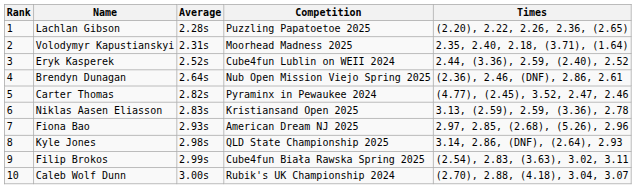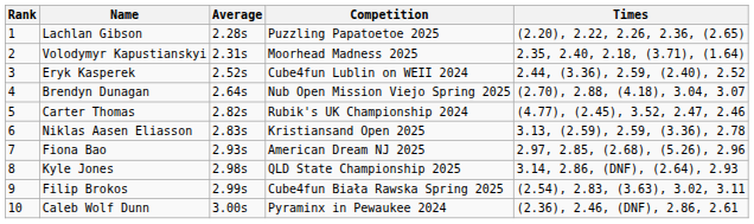 <table class="wikitable">
 <tr>
 <th>Rank</th>
 <th>Name</th>
 <th>Average</th>
 <th>Competition</th>
 <th>Times</th>
 </tr>
 <tr>
 <td>1</td>
 <td> Lachlan Gibson</td>
 <td>2.28s</td>
 <td> Puzzling Papatoetoe 2025</td>
 <td>(2.20), 2.22, 2.26, 2.36, (2.65)</td>
 </tr>
 <tr>
 <td>2</td>
 <td> Volodymyr Kapustianskyi</td>
 <td>2.31s</td>
 <td> Moorhead Madness 2025</td>
 <td>2.35, 2.40, 2.18, (3.71), (1.64)</td>
 </tr>
 <tr>
 <td>3</td>
 <td> Eryk Kasperek</td>
 <td>2.52s</td>
 <td> Cube4fun Lublin on WEII 2024</td>
 <td>2.44, (3.36), 2.59, (2.40), 2.52</td>
 </tr>
 <tr>
 <td>4</td>
 <td> Brendyn Dunagan</td>
 <td>2.64s</td>
 <td> Nub Open Mission Viejo Spring 2025</td>
-<td>(2.36), 2.46, (DNF), 2.86, 2.61</td>
+<td>(2.70), 2.88, (4.18), 3.04, 3.07</td>
 </tr>
 <tr>
 <td>5</td>
 <td> Carter Thomas</td>
 <td>2.82s</td>
-<td> Pyraminx in Pewaukee 2024</td>
+<td> Rubik's UK Championship 2024</td>
 <td>(4.77), (2.45), 3.52, 2.47, 2.46</td>
 </tr>
 <tr>
 <td>6</td>
 <td> Niklas Aasen Eliasson</td>
 <td>2.83s</td>
 <td> Kristiansand Open 2025</td>
 <td>3.13, (2.59), 2.59, (3.36), 2.78</td>
 </tr>
 <tr>
 <td>7</td>
 <td> Fiona Bao</td>
 <td>2.93s</td>
 <td> American Dream NJ 2025</td>
 <td>2.97, 2.85, (2.68), (5.26), 2.96</td>
 </tr>
 <tr>
 <td>8</td>
 <td> Kyle Jones</td>
 <td>2.98s</td>
 <td> QLD State Championship 2025</td>
 <td>3.14, 2.86, (DNF), (2.64), 2.93</td>
 </tr>
 <tr>
 <td>9</td>
 <td> Filip Brokos</td>
 <td>2.99s</td>
 <td> Cube4fun Biała Rawska Spring 2025</td>
 <td>(2.54), 2.83, (3.63), 3.02, 3.11</td>
 </tr>
 <tr>
 <td>10</td>
 <td> Caleb Wolf Dunn</td>
 <td>3.00s</td>
-<td> Rubik's UK Championship 2024</td>
-<td>(2.70), 2.88, (4.18), 3.04, 3.07</td>
+<td> Pyraminx in Pewaukee 2024</td>
+<td>(2.36), 2.46, (DNF), 2.86, 2.61</td>
 </tr>
 </table>
